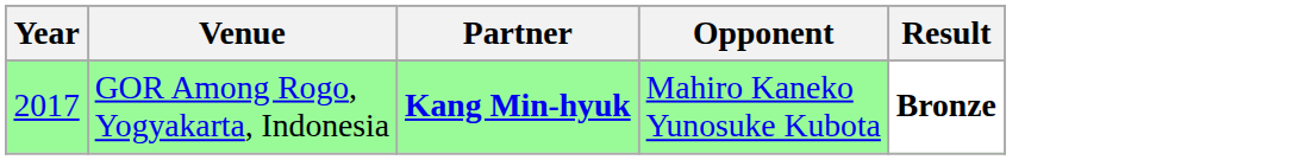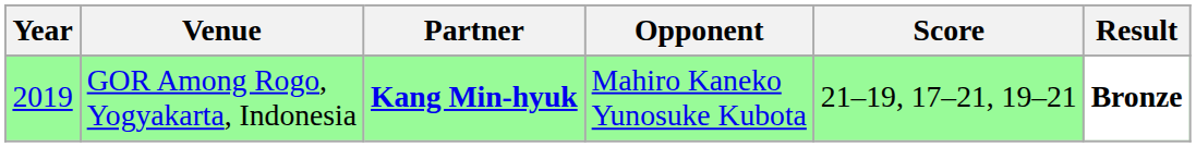 <table class="sortable wikitable" style="font-size: 90%;">
 <tr>
 <th>Year</th>
 <th>Venue</th>
 <th>Partner</th>
 <th>Opponent</th>
+<th>Score</th>
 <th>Result</th>
 </tr>
 <tr style="background:#98FB98">
-<td align="center"><a href='#'>2017</a></td>
+<td align="center"><a href='#'>2019</a></td>
 <td align="left"><a href='#'>GOR Among Rogo</a>,<br><a href='#'>Yogyakarta</a>, Indonesia</td>
 <td align="left"><strong> <a href='#'>Kang Min-hyuk</a></strong></td>
 <td align="left"> <a href='#'>Mahiro Kaneko</a><br> <a href='#'>Yunosuke Kubota</a></td>
+<td align="left">21–19, 17–21, 19–21</td>
 <td style="text-align:left; background:white"> <strong>Bronze</strong></td>
 </tr>
 </table>
